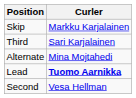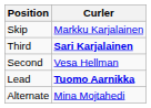 <table class="wikitable sortable" style="font-size:95%;">
 <tr>
 <th>Position</th>
 <th>Curler</th>
 </tr>
 <tr>
 <td>Skip</td>
 <td><a href='#'>Markku Karjalainen</a></td>
 </tr>
 <tr>
 <td>Third</td>
-<td><a href='#'>Sari Karjalainen</a></td>
+<td><strong><a href='#'>Sari Karjalainen</a></strong></td>
 </tr>
 <tr>
-<td>Alternate</td>
-<td><a href='#'>Mina Mojtahedi</a></td>
+<td>Second</td>
+<td><a href='#'>Vesa Hellman</a></td>
 </tr>
 <tr>
 <td>Lead</td>
 <td><strong><a href='#'>Tuomo Aarnikka</a></strong></td>
 </tr>
 <tr>
-<td>Second</td>
-<td><a href='#'>Vesa Hellman</a></td>
+<td>Alternate</td>
+<td><a href='#'>Mina Mojtahedi</a></td>
 </tr>
 </table>
